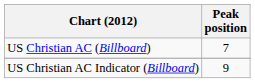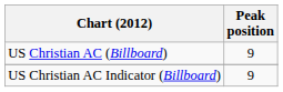 <table class="wikitable sortable plainrowheaders" style="text-align:center">
 <tr>
 <th scope="col">Chart (2012)</th>
 <th scope="col">Peak<br> position</th>
 </tr>
 <tr>
 <td align="left">US <a href='#'>Christian AC</a> (<em><a href='#'>Billboard</a></em>)</td>
-<td>7</td>
+<td>9</td>
 </tr>
 <tr>
 </tr>
 <tr>
 </tr>
 <tr>
 <td align="left">US Christian AC Indicator (<em><a href='#'>Billboard</a></em>)</td>
 <td align="center">9</td>
 </tr>
 </table>
